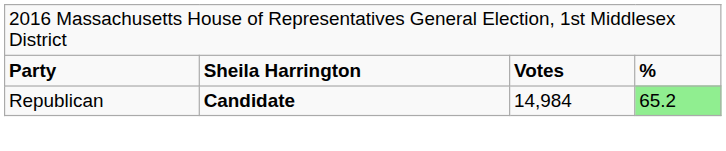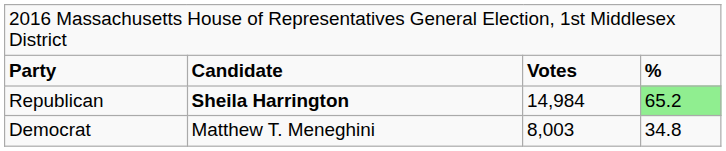 <table class="wikitable">
 <tr>
 <td ! colspan="4">2016 Massachusetts House of Representatives General Election, 1st Middlesex District</td>
 </tr>
 <tr>
 <td><strong>Party</strong></td>
-<td><strong>Sheila Harrington</strong></td>
+<td><strong>Candidate</strong></td>
 <td><strong>Votes</strong></td>
 <td><strong>%</strong></td>
 </tr>
 <tr>
 <td>Republican</td>
-<td><strong>Candidate</strong></td>
+<td><strong>Sheila Harrington</strong></td>
 <td>14,984</td>
 <td style="background: lightgreen;">65.2</td>
 </tr>
+<tr>
+<td>Democrat</td>
+<td>Matthew T. Meneghini</td>
+<td>8,003</td>
+<td>34.8</td>
+</tr>
 </table>
